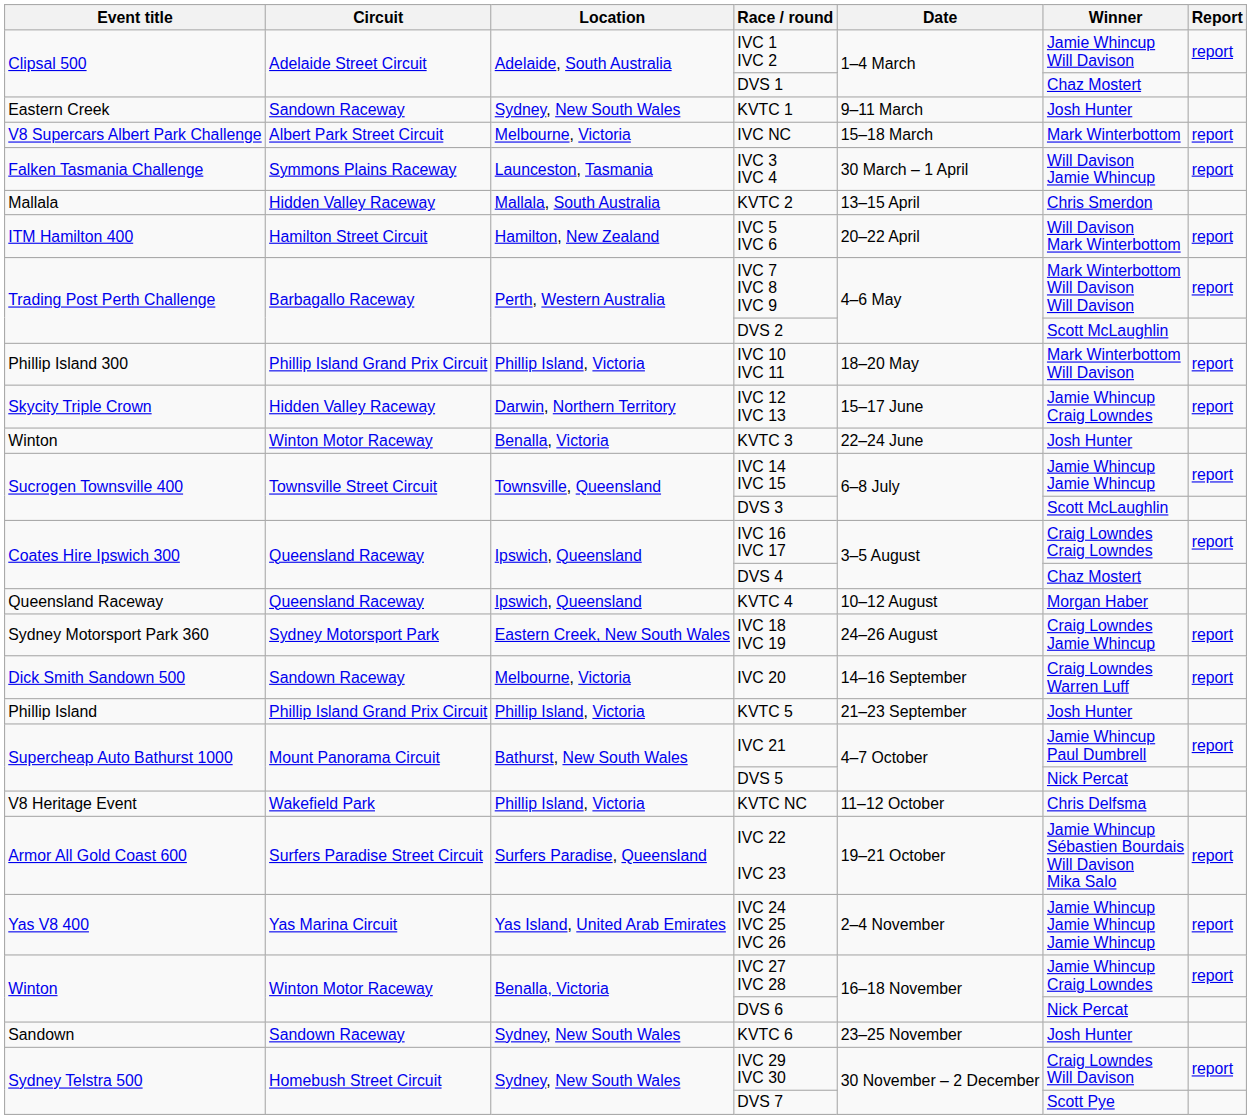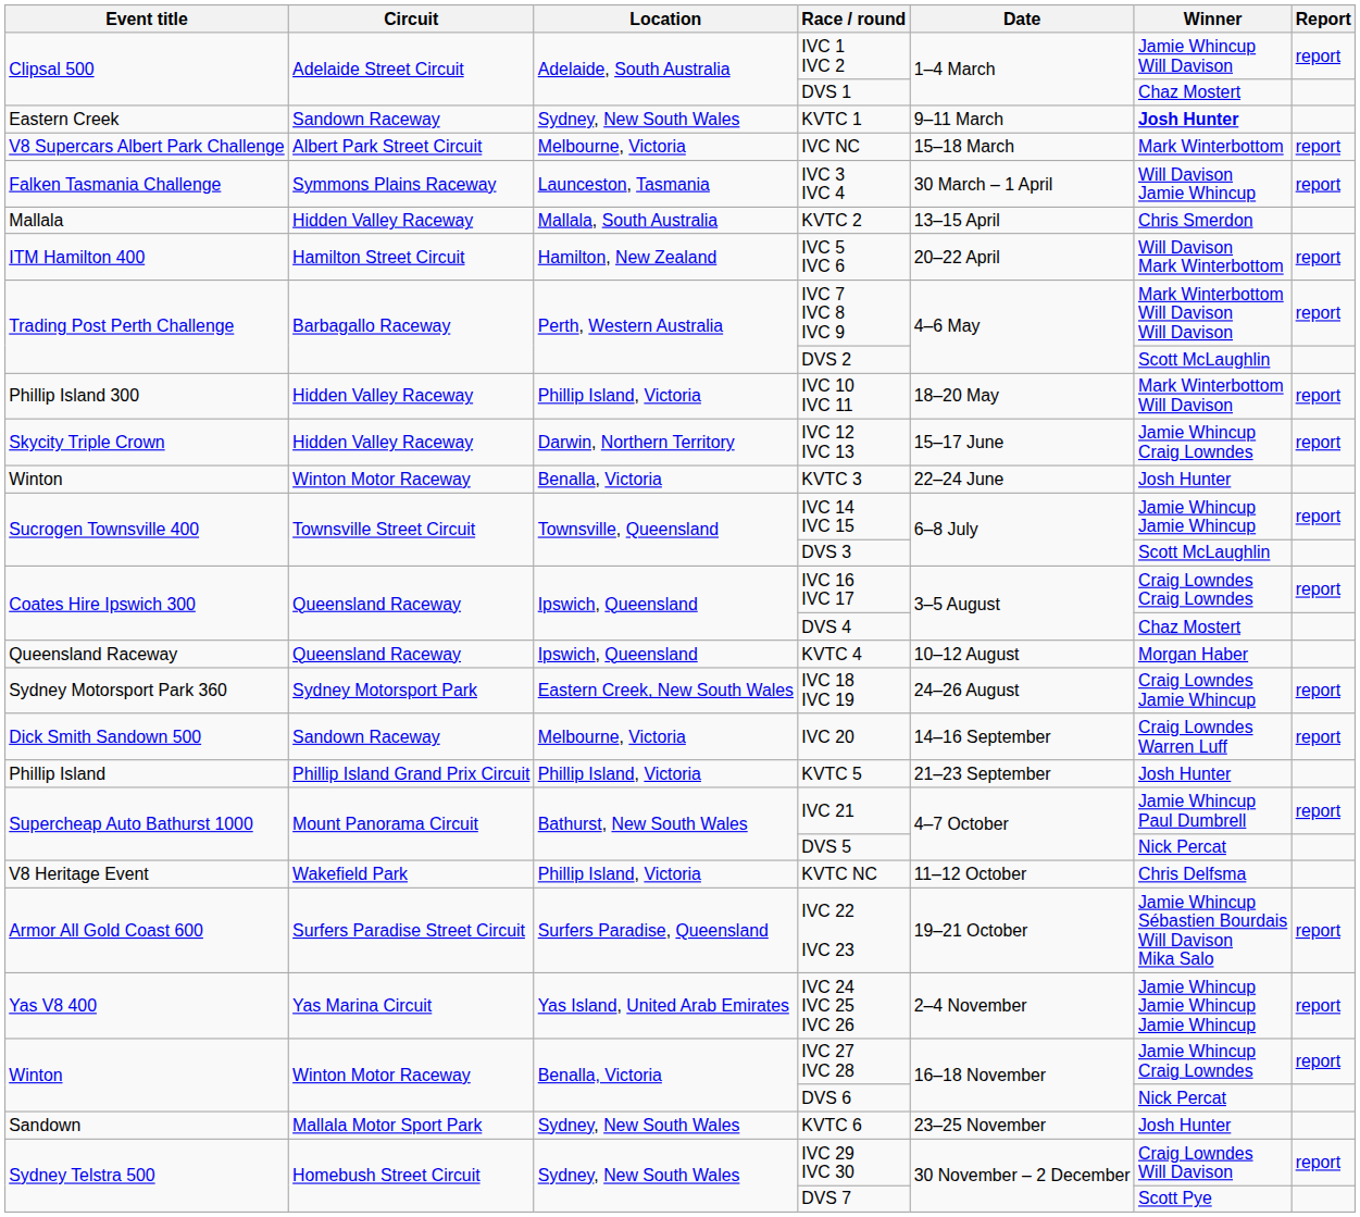 <table class="wikitable" style="font-size: 90%">
 <tr>
 <th>Event title</th>
 <th>Circuit</th>
 <th>Location</th>
 <th>Race / round</th>
 <th>Date</th>
 <th>Winner</th>
 <th>Report</th>
 </tr>
 <tr>
 <td rowspan=2> <a href='#'>Clipsal 500</a></td>
 <td rowspan=2><a href='#'>Adelaide Street Circuit</a></td>
 <td rowspan=2><a href='#'>Adelaide</a>, <a href='#'>South Australia</a></td>
 <td>IVC 1<br>IVC 2</td>
 <td rowspan=2>1–4 March</td>
 <td><a href='#'>Jamie Whincup</a><br><a href='#'>Will Davison</a></td>
 <td><a href='#'>report</a></td>
 </tr>
 <tr>
 <td>DVS 1</td>
 <td><a href='#'>Chaz Mostert</a></td>
 <td></td>
 </tr>
 <tr>
 <td> Eastern Creek</td>
 <td><a href='#'>Sandown Raceway</a></td>
 <td><a href='#'>Sydney</a>, <a href='#'>New South Wales</a></td>
 <td>KVTC 1</td>
 <td>9–11 March</td>
-<td><a href='#'>Josh Hunter</a></td>
+<td><strong><a href='#'>Josh Hunter</a></strong></td>
 <td></td>
 </tr>
 <tr>
 <td> <a href='#'>V8 Supercars Albert Park Challenge</a></td>
 <td><a href='#'>Albert Park Street Circuit</a></td>
 <td><a href='#'>Melbourne</a>, <a href='#'>Victoria</a></td>
 <td>IVC NC</td>
 <td>15–18 March</td>
 <td><a href='#'>Mark Winterbottom</a></td>
 <td><a href='#'>report</a></td>
 </tr>
 <tr>
 <td> <a href='#'>Falken Tasmania Challenge</a></td>
 <td><a href='#'>Symmons Plains Raceway</a></td>
 <td><a href='#'>Launceston</a>, <a href='#'>Tasmania</a></td>
 <td>IVC 3<br>IVC 4</td>
 <td>30 March – 1 April</td>
 <td><a href='#'>Will Davison</a><br><a href='#'>Jamie Whincup</a></td>
 <td><a href='#'>report</a></td>
 </tr>
 <tr>
 <td> Mallala</td>
 <td><a href='#'>Hidden Valley Raceway</a></td>
 <td><a href='#'>Mallala</a>, <a href='#'>South Australia</a></td>
 <td>KVTC 2</td>
 <td>13–15 April</td>
 <td><a href='#'>Chris Smerdon</a></td>
 <td></td>
 </tr>
 <tr>
 <td> <a href='#'>ITM Hamilton 400</a></td>
 <td><a href='#'>Hamilton Street Circuit</a></td>
 <td><a href='#'>Hamilton</a>, <a href='#'>New Zealand</a></td>
 <td>IVC 5<br>IVC 6</td>
 <td>20–22 April</td>
 <td><a href='#'>Will Davison</a><br><a href='#'>Mark Winterbottom</a></td>
 <td><a href='#'>report</a></td>
 </tr>
 <tr>
 <td rowspan=2> <a href='#'>Trading Post Perth Challenge</a></td>
 <td rowspan=2><a href='#'>Barbagallo Raceway</a></td>
 <td rowspan=2><a href='#'>Perth</a>, <a href='#'>Western Australia</a></td>
 <td>IVC 7<br>IVC 8<br>IVC 9</td>
 <td rowspan=2>4–6 May</td>
 <td><a href='#'>Mark Winterbottom</a><br><a href='#'>Will Davison</a><br><a href='#'>Will Davison</a></td>
 <td><a href='#'>report</a></td>
 </tr>
 <tr>
 <td>DVS 2</td>
 <td><a href='#'>Scott McLaughlin</a></td>
 <td></td>
 </tr>
 <tr>
 <td> Phillip Island 300</td>
-<td><a href='#'>Phillip Island Grand Prix Circuit</a></td>
+<td><a href='#'>Hidden Valley Raceway</a></td>
 <td><a href='#'>Phillip Island</a>, <a href='#'>Victoria</a></td>
 <td>IVC 10<br>IVC 11</td>
 <td>18–20 May</td>
 <td><a href='#'>Mark Winterbottom</a><br><a href='#'>Will Davison</a></td>
 <td><a href='#'>report</a></td>
 </tr>
 <tr>
 <td> <a href='#'>Skycity Triple Crown</a></td>
 <td><a href='#'>Hidden Valley Raceway</a></td>
 <td><a href='#'>Darwin</a>, <a href='#'>Northern Territory</a></td>
 <td>IVC 12<br>IVC 13</td>
 <td>15–17 June</td>
 <td><a href='#'>Jamie Whincup</a><br><a href='#'>Craig Lowndes</a></td>
 <td><a href='#'>report</a></td>
 </tr>
 <tr>
 <td> Winton</td>
 <td><a href='#'>Winton Motor Raceway</a></td>
 <td><a href='#'>Benalla</a>, <a href='#'>Victoria</a></td>
 <td>KVTC 3</td>
 <td>22–24 June</td>
 <td><a href='#'>Josh Hunter</a></td>
 <td></td>
 </tr>
 <tr>
 <td rowspan=2> <a href='#'>Sucrogen Townsville 400</a></td>
 <td rowspan=2><a href='#'>Townsville Street Circuit</a></td>
 <td rowspan=2><a href='#'>Townsville</a>, <a href='#'>Queensland</a></td>
 <td>IVC 14<br>IVC 15</td>
 <td rowspan=2>6–8 July</td>
 <td><a href='#'>Jamie Whincup</a><br><a href='#'>Jamie Whincup</a></td>
 <td><a href='#'>report</a></td>
 </tr>
 <tr>
 <td>DVS 3</td>
 <td><a href='#'>Scott McLaughlin</a></td>
 <td></td>
 </tr>
 <tr>
 <td rowspan=2> <a href='#'>Coates Hire Ipswich 300</a></td>
 <td rowspan=2><a href='#'>Queensland Raceway</a></td>
 <td rowspan=2><a href='#'>Ipswich</a>, <a href='#'>Queensland</a></td>
 <td>IVC 16<br>IVC 17</td>
 <td rowspan=2>3–5 August</td>
 <td><a href='#'>Craig Lowndes</a><br><a href='#'>Craig Lowndes</a></td>
 <td><a href='#'>report</a></td>
 </tr>
 <tr>
 <td>DVS 4</td>
 <td><a href='#'>Chaz Mostert</a></td>
 <td></td>
 </tr>
 <tr>
 <td> Queensland Raceway</td>
 <td><a href='#'>Queensland Raceway</a></td>
 <td><a href='#'>Ipswich</a>, <a href='#'>Queensland</a></td>
 <td>KVTC 4</td>
 <td>10–12 August</td>
 <td><a href='#'>Morgan Haber</a></td>
 <td></td>
 </tr>
 <tr>
 <td> Sydney Motorsport Park 360</td>
 <td><a href='#'>Sydney Motorsport Park</a></td>
 <td><a href='#'>Eastern Creek, New South Wales</a></td>
 <td>IVC 18<br>IVC 19</td>
 <td>24–26 August</td>
 <td><a href='#'>Craig Lowndes</a><br><a href='#'>Jamie Whincup</a></td>
 <td><a href='#'>report</a></td>
 </tr>
 <tr>
 <td> <a href='#'>Dick Smith Sandown 500</a></td>
 <td><a href='#'>Sandown Raceway</a></td>
 <td><a href='#'>Melbourne</a>, <a href='#'>Victoria</a></td>
 <td>IVC 20</td>
 <td>14–16 September</td>
 <td><a href='#'>Craig Lowndes</a><br><a href='#'>Warren Luff</a></td>
 <td><a href='#'>report</a></td>
 </tr>
 <tr>
 <td> Phillip Island</td>
 <td><a href='#'>Phillip Island Grand Prix Circuit</a></td>
 <td><a href='#'>Phillip Island</a>, <a href='#'>Victoria</a></td>
 <td>KVTC 5</td>
 <td>21–23 September</td>
 <td><a href='#'>Josh Hunter</a></td>
 <td></td>
 </tr>
 <tr>
 <td rowspan=2> <a href='#'>Supercheap Auto Bathurst 1000</a></td>
 <td rowspan=2><a href='#'>Mount Panorama Circuit</a></td>
 <td rowspan=2><a href='#'>Bathurst</a>, <a href='#'>New South Wales</a></td>
 <td>IVC 21</td>
 <td rowspan=2>4–7 October</td>
 <td><a href='#'>Jamie Whincup</a><br><a href='#'>Paul Dumbrell</a></td>
 <td><a href='#'>report</a></td>
 </tr>
 <tr>
 <td>DVS 5</td>
 <td><a href='#'>Nick Percat</a></td>
 <td></td>
 </tr>
 <tr>
 <td> V8 Heritage Event</td>
 <td><a href='#'>Wakefield Park</a></td>
 <td><a href='#'>Phillip Island</a>, <a href='#'>Victoria</a></td>
 <td>KVTC NC</td>
 <td>11–12 October</td>
 <td><a href='#'>Chris Delfsma</a></td>
 <td></td>
 </tr>
 <tr>
 <td> <a href='#'>Armor All Gold Coast 600</a></td>
 <td><a href='#'>Surfers Paradise Street Circuit</a></td>
 <td><a href='#'>Surfers Paradise</a>, <a href='#'>Queensland</a></td>
 <td>IVC 22<br><br>IVC 23</td>
 <td>19–21 October</td>
 <td><a href='#'>Jamie Whincup</a><br><a href='#'>Sébastien Bourdais</a><br><a href='#'>Will Davison</a><br><a href='#'>Mika Salo</a></td>
 <td><a href='#'>report</a></td>
 </tr>
 <tr>
 <td> <a href='#'>Yas V8 400</a></td>
 <td><a href='#'>Yas Marina Circuit</a></td>
 <td><a href='#'>Yas Island</a>, <a href='#'>United Arab Emirates</a></td>
 <td>IVC 24<br>IVC 25<br>IVC 26</td>
 <td>2–4 November</td>
 <td><a href='#'>Jamie Whincup</a><br><a href='#'>Jamie Whincup</a><br><a href='#'>Jamie Whincup</a><br></td>
 <td><a href='#'>report</a></td>
 </tr>
 <tr>
 <td rowspan=2> <a href='#'>Winton</a></td>
 <td rowspan=2><a href='#'>Winton Motor Raceway</a></td>
 <td rowspan=2><a href='#'>Benalla, Victoria</a></td>
 <td>IVC 27<br>IVC 28</td>
 <td rowspan=2>16–18 November</td>
 <td><a href='#'>Jamie Whincup</a><br><a href='#'>Craig Lowndes</a></td>
 <td><a href='#'>report</a></td>
 </tr>
 <tr>
 <td>DVS 6</td>
 <td><a href='#'>Nick Percat</a></td>
 <td></td>
 </tr>
 <tr>
 <td> Sandown</td>
-<td><a href='#'>Sandown Raceway</a></td>
+<td><a href='#'>Mallala Motor Sport Park</a></td>
 <td><a href='#'>Sydney</a>, <a href='#'>New South Wales</a></td>
 <td>KVTC 6</td>
 <td>23–25 November</td>
 <td><a href='#'>Josh Hunter</a></td>
 <td></td>
 </tr>
 <tr>
 <td rowspan=2> <a href='#'>Sydney Telstra 500</a></td>
 <td rowspan=2><a href='#'>Homebush Street Circuit</a></td>
 <td rowspan=2><a href='#'>Sydney</a>, <a href='#'>New South Wales</a></td>
 <td>IVC 29<br>IVC 30</td>
 <td rowspan=2>30 November – 2 December</td>
 <td><a href='#'>Craig Lowndes</a><br><a href='#'>Will Davison</a></td>
 <td><a href='#'>report</a></td>
 </tr>
 <tr>
 <td>DVS 7</td>
 <td><a href='#'>Scott Pye</a></td>
 <td></td>
 </tr>
 </table>
